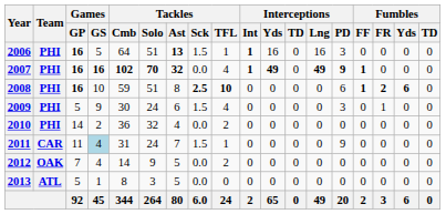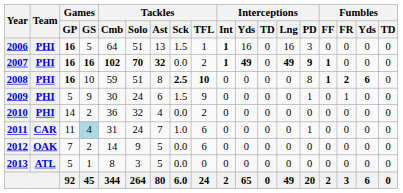 <table class="wikitable" style="text-align:center">
 <tr>
 <th rowspan="2">Year</th>
 <th rowspan="2">Team</th>
 <th colspan="2">Games</th>
 <th colspan="5">Tackles</th>
 <th colspan="5">Interceptions</th>
 <th colspan="4">Fumbles</th>
 </tr>
 <tr>
 <th>GP</th>
 <th>GS</th>
 <th>Cmb</th>
 <th>Solo</th>
 <th>Ast</th>
 <th>Sck</th>
 <th>TFL</th>
 <th>Int</th>
 <th>Yds</th>
 <th>TD</th>
 <th>Lng</th>
 <th>PD</th>
 <th>FF</th>
 <th>FR</th>
 <th>Yds</th>
 <th>TD</th>
 </tr>
 <tr>
 <th><a href='#'>2006</a></th>
 <th><a href='#'>PHI</a></th>
 <td><strong>16</strong></td>
 <td>5</td>
 <td>64</td>
 <td>51</td>
-<td><strong>13</strong></td>
+<td>13</td>
 <td>1.5</td>
 <td>1</td>
 <td><strong>1</strong></td>
 <td>16</td>
 <td>0</td>
 <td>16</td>
 <td>3</td>
 <td>0</td>
 <td>0</td>
 <td>0</td>
 <td>0</td>
 </tr>
 <tr>
 <th><a href='#'>2007</a></th>
 <th><a href='#'>PHI</a></th>
 <td><strong>16</strong></td>
 <td><strong>16</strong></td>
 <td><strong>102</strong></td>
 <td><strong>70</strong></td>
 <td><strong>32</strong></td>
 <td>0.0</td>
-<td>4</td>
+<td>2</td>
 <td><strong>1</strong></td>
 <td><strong>49</strong></td>
 <td>0</td>
 <td><strong>49</strong></td>
 <td><strong>9</strong></td>
 <td><strong>1</strong></td>
 <td>0</td>
 <td>0</td>
 <td>0</td>
 </tr>
 <tr>
 <th><a href='#'>2008</a></th>
 <th><a href='#'>PHI</a></th>
 <td><strong>16</strong></td>
 <td>10</td>
 <td>59</td>
 <td>51</td>
 <td>8</td>
 <td><strong>2.5</strong></td>
 <td><strong>10</strong></td>
 <td>0</td>
 <td>0</td>
 <td>0</td>
 <td>0</td>
-<td>6</td>
+<td>8</td>
 <td><strong>1</strong></td>
 <td><strong>2</strong></td>
 <td><strong>6</strong></td>
 <td>0</td>
 </tr>
 <tr>
 <th><a href='#'>2009</a></th>
 <th><a href='#'>PHI</a></th>
 <td>5</td>
 <td>9</td>
 <td>30</td>
 <td>24</td>
 <td>6</td>
 <td>1.5</td>
-<td>4</td>
+<td>9</td>
 <td>0</td>
 <td>0</td>
 <td>0</td>
 <td>0</td>
-<td>3</td>
+<td>1</td>
 <td>0</td>
 <td>1</td>
 <td>0</td>
 <td>0</td>
 </tr>
 <tr>
 <th><a href='#'>2010</a></th>
 <th><a href='#'>PHI</a></th>
 <td>14</td>
 <td>2</td>
 <td>36</td>
 <td>32</td>
 <td>4</td>
 <td>0.0</td>
 <td>2</td>
 <td>0</td>
 <td>0</td>
 <td>0</td>
 <td>0</td>
 <td>0</td>
 <td>0</td>
 <td>0</td>
 <td>0</td>
 <td>0</td>
 </tr>
 <tr>
 <th><a href='#'>2011</a></th>
 <th><a href='#'>CAR</a></th>
 <td>11</td>
 <td style="background: lightblue;">4</td>
 <td>31</td>
 <td>24</td>
 <td>7</td>
-<td>1.5</td>
-<td>1</td>
+<td>1.0</td>
+<td>6</td>
 <td>0</td>
 <td>0</td>
 <td>0</td>
 <td>0</td>
-<td>9</td>
+<td>1</td>
 <td>0</td>
 <td>0</td>
 <td>0</td>
 <td>0</td>
 </tr>
 <tr>
 <th><a href='#'>2012</a></th>
 <th><a href='#'>OAK</a></th>
 <td>7</td>
-<td>4</td>
+<td>2</td>
 <td>14</td>
 <td>9</td>
 <td>5</td>
 <td>0.0</td>
-<td>2</td>
+<td>6</td>
 <td>0</td>
 <td>0</td>
 <td>0</td>
 <td>0</td>
 <td>0</td>
 <td>0</td>
 <td>0</td>
 <td>0</td>
 <td>0</td>
 </tr>
 <tr>
 <th><a href='#'>2013</a></th>
 <th><a href='#'>ATL</a></th>
 <td>5</td>
 <td>1</td>
 <td>8</td>
 <td>3</td>
 <td>5</td>
 <td>0.0</td>
 <td>0</td>
 <td>0</td>
 <td>0</td>
 <td>0</td>
 <td>0</td>
 <td>0</td>
 <td>0</td>
 <td>0</td>
 <td>0</td>
 <td>0</td>
 </tr>
 <tr>
 <th colspan="2"></th>
 <th>92</th>
 <th>45</th>
 <th>344</th>
 <th>264</th>
 <th>80</th>
 <th>6.0</th>
 <th>24</th>
 <th>2</th>
 <th>65</th>
 <th>0</th>
 <th>49</th>
 <th>20</th>
 <th>2</th>
 <th>3</th>
 <th>6</th>
 <th>0</th>
 </tr>
 </table>
